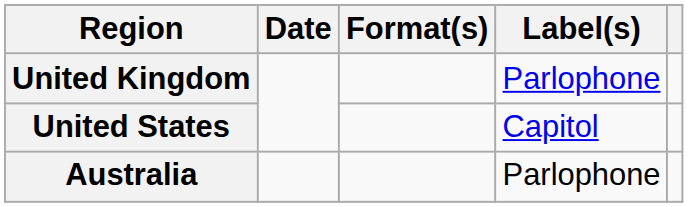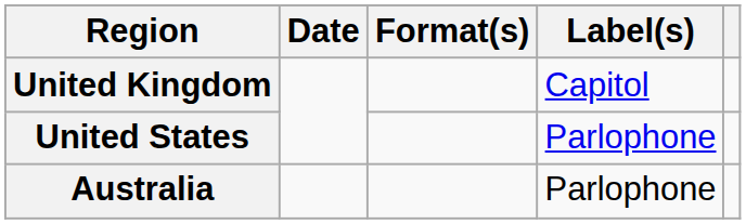 <table class="wikitable plainrowheaders">
 <tr>
 <th scope="col">Region</th>
 <th scope="col">Date</th>
 <th scope="col">Format(s)</th>
 <th scope="col">Label(s)</th>
 <th scope="col"></th>
 </tr>
 <tr>
 <th scope="row">United Kingdom</th>
 <td rowspan="2"></td>
 <td></td>
-<td><a href='#'>Parlophone</a></td>
+<td><a href='#'>Capitol</a></td>
 <td></td>
 </tr>
 <tr>
 <th scope="row">United States</th>
 <td></td>
-<td><a href='#'>Capitol</a></td>
+<td><a href='#'>Parlophone</a></td>
 <td></td>
 </tr>
 <tr>
 <th scope="row">Australia</th>
 <td></td>
 <td></td>
 <td>Parlophone</td>
 <td></td>
 </tr>
 </table>
